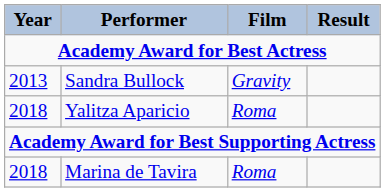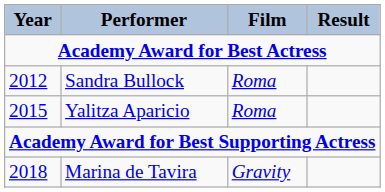 <table class="wikitable">
 <tr style="text-align:center;">
 <th style="background:#B0C4DE;">Year</th>
 <th style="background:#B0C4DE;">Performer</th>
 <th style="background:#B0C4DE;">Film</th>
 <th style="background:#B0C4DE;">Result</th>
 </tr>
 <tr>
 <td colspan="4" style="text-align:center;"><strong><a href='#'>Academy Award for Best Actress</a></strong></td>
 </tr>
 <tr>
-<td><a href='#'>2013</a></td>
+<td><a href='#'>2012</a></td>
 <td><a href='#'>Sandra Bullock</a></td>
-<td><em><a href='#'>Gravity</a></em></td>
+<td><em><a href='#'>Roma</a></em></td>
 <td></td>
 </tr>
 <tr>
-<td><a href='#'>2018</a></td>
+<td><a href='#'>2015</a></td>
 <td><a href='#'>Yalitza Aparicio</a></td>
 <td><em><a href='#'>Roma</a></em></td>
 <td></td>
 </tr>
 <tr>
 <td colspan="8" style="text-align:center;"><strong><a href='#'>Academy Award for Best Supporting Actress</a></strong></td>
 </tr>
 <tr>
 <td><a href='#'>2018</a></td>
 <td><a href='#'>Marina de Tavira</a></td>
-<td><em><a href='#'>Roma</a></em></td>
+<td><em><a href='#'>Gravity</a></em></td>
 <td></td>
 </tr>
 </table>
